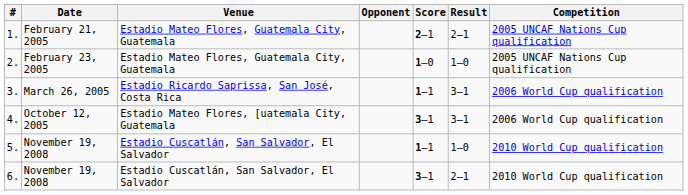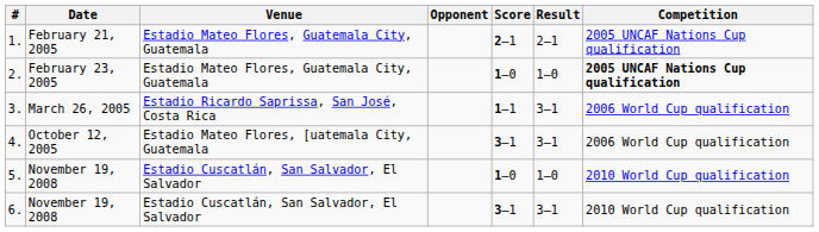 <table class="wikitable">
 <tr>
 <th>#</th>
 <th>Date</th>
 <th>Venue</th>
 <th>Opponent</th>
 <th>Score</th>
 <th>Result</th>
 <th>Competition</th>
 </tr>
 <tr>
 <td>1.</td>
 <td>February 21, 2005</td>
 <td><a href='#'>Estadio Mateo Flores</a>, <a href='#'>Guatemala City</a>, Guatemala</td>
 <td></td>
 <td><strong>2</strong>–1</td>
 <td>2–1</td>
 <td><a href='#'>2005 UNCAF Nations Cup qualification</a></td>
 </tr>
 <tr>
 <td>2.</td>
 <td>February 23, 2005</td>
 <td>Estadio Mateo Flores, Guatemala City, Guatemala</td>
 <td></td>
 <td><strong>1</strong>–0</td>
 <td>1–0</td>
-<td>2005 UNCAF Nations Cup qualification</td>
+<td><strong>2005 UNCAF Nations Cup qualification</strong></td>
 </tr>
 <tr>
 <td>3.</td>
 <td>March 26, 2005</td>
 <td><a href='#'>Estadio Ricardo Saprissa</a>, <a href='#'>San José</a>, Costa Rica</td>
 <td></td>
 <td><strong>1</strong>–1</td>
 <td>3–1</td>
 <td><a href='#'>2006 World Cup qualification</a></td>
 </tr>
 <tr>
 <td>4.</td>
 <td>October 12, 2005</td>
 <td>Estadio Mateo Flores, [uatemala City, Guatemala</td>
 <td></td>
 <td><strong>3</strong>–1</td>
 <td>3–1</td>
 <td>2006 World Cup qualification</td>
 </tr>
 <tr>
 <td>5.</td>
 <td>November 19, 2008</td>
 <td><a href='#'>Estadio Cuscatlán</a>, <a href='#'>San Salvador</a>, El Salvador</td>
 <td></td>
-<td><strong>1</strong>–1</td>
+<td><strong>1</strong>–0</td>
 <td>1–0</td>
 <td><a href='#'>2010 World Cup qualification</a></td>
 </tr>
 <tr>
 <td>6.</td>
 <td>November 19, 2008</td>
 <td>Estadio Cuscatlán, San Salvador, El Salvador</td>
 <td></td>
 <td><strong>3</strong>–1</td>
-<td>2–1</td>
+<td>3–1</td>
 <td>2010 World Cup qualification</td>
 </tr>
 </table>
